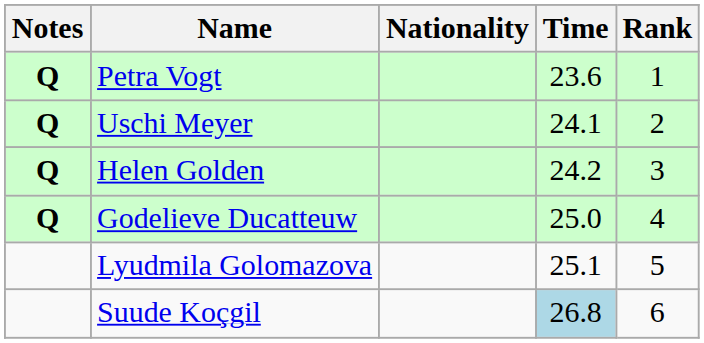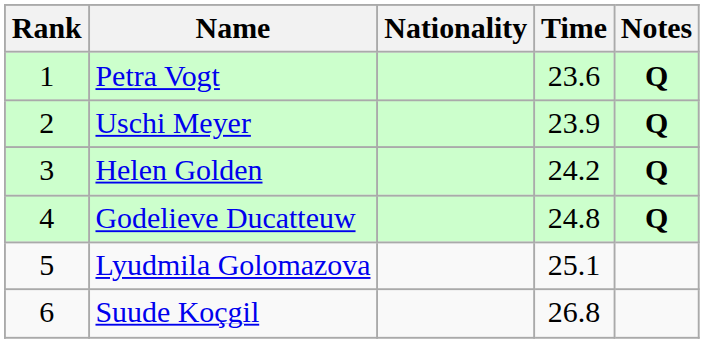 <table class="wikitable sortable" style="text-align:center">
 <tr>
-<th>Notes</th>
+<th>Rank</th>
 <th>Name</th>
 <th>Nationality</th>
 <th>Time</th>
-<th>Rank</th>
+<th>Notes</th>
 </tr>
 <tr bgcolor=ccffcc>
-<td><strong>Q</strong></td>
+<td>1</td>
 <td align=left><a href='#'>Petra Vogt</a></td>
 <td align=left></td>
 <td>23.6</td>
-<td>1</td>
+<td><strong>Q</strong></td>
 </tr>
 <tr bgcolor=ccffcc>
-<td><strong>Q</strong></td>
+<td>2</td>
 <td align=left><a href='#'>Uschi Meyer</a></td>
 <td align=left></td>
-<td>24.1</td>
-<td>2</td>
+<td>23.9</td>
+<td><strong>Q</strong></td>
 </tr>
 <tr bgcolor=ccffcc>
-<td><strong>Q</strong></td>
+<td>3</td>
 <td align=left><a href='#'>Helen Golden</a></td>
 <td align=left></td>
 <td>24.2</td>
-<td>3</td>
+<td><strong>Q</strong></td>
 </tr>
 <tr bgcolor=ccffcc>
-<td><strong>Q</strong></td>
+<td>4</td>
 <td align=left><a href='#'>Godelieve Ducatteuw</a></td>
 <td align=left></td>
-<td>25.0</td>
-<td>4</td>
+<td>24.8</td>
+<td><strong>Q</strong></td>
 </tr>
 <tr>
-<td></td>
+<td>5</td>
 <td align=left><a href='#'>Lyudmila Golomazova</a></td>
 <td align=left></td>
 <td>25.1</td>
-<td>5</td>
+<td></td>
 </tr>
 <tr>
-<td></td>
+<td>6</td>
 <td align=left><a href='#'>Suude Koçgil</a></td>
 <td align=left></td>
-<td style="background: lightblue;">26.8</td>
-<td>6</td>
+<td>26.8</td>
+<td></td>
 </tr>
 </table>
